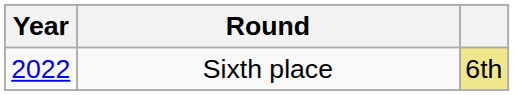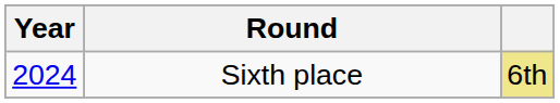 <table class="wikitable" style="text-align: center; font-size:90%">
 <tr>
 <th>Year</th>
 <th style="width:200px">Round</th>
 <th></th>
 </tr>
 <tr>
-<td><a href='#'>2022</a></td>
+<td><a href='#'>2024</a></td>
 <td>Sixth place</td>
 <td style="background: khaki;">6th</td>
 </tr>
 </table>
